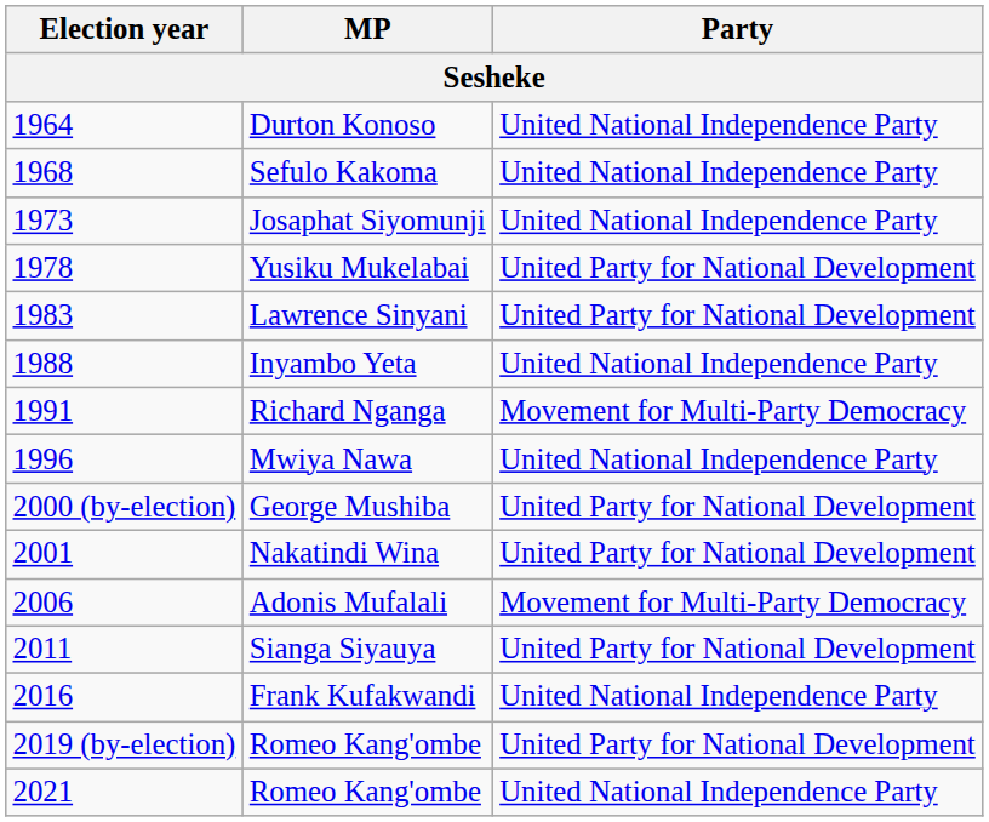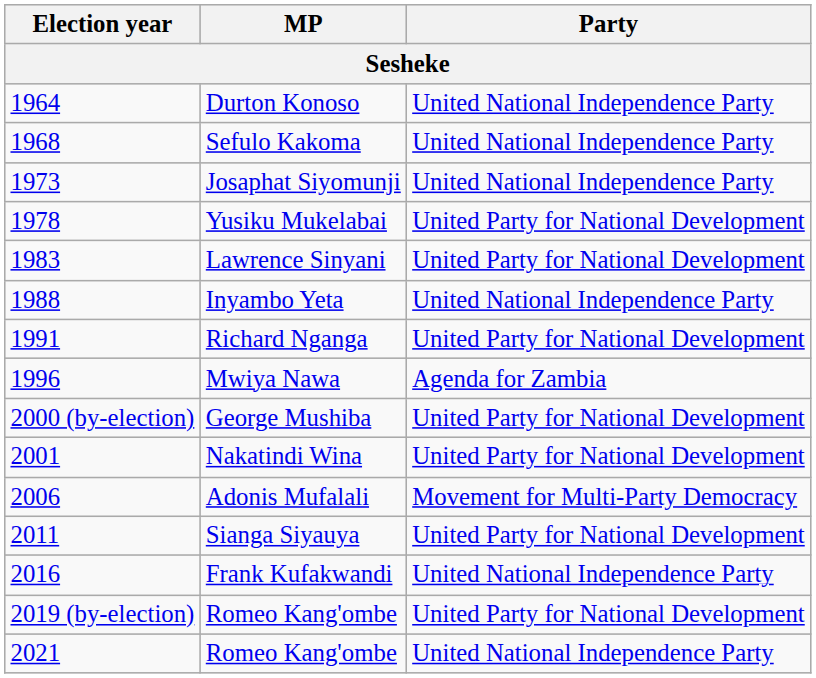 <table class="wikitable">
 <tr>
 <th>Election year</th>
 <th>MP</th>
 <th>Party</th>
 </tr>
 <tr>
 <th colspan="3">Sesheke</th>
 </tr>
 <tr>
 <td><a href='#'>1964</a></td>
 <td><a href='#'>Durton Konoso</a></td>
 <td><a href='#'>United National Independence Party</a></td>
 </tr>
 <tr>
 <td><a href='#'>1968</a></td>
 <td><a href='#'>Sefulo Kakoma</a></td>
 <td><a href='#'>United National Independence Party</a></td>
 </tr>
 <tr>
 <td><a href='#'>1973</a></td>
 <td><a href='#'>Josaphat Siyomunji</a></td>
 <td><a href='#'>United National Independence Party</a></td>
 </tr>
 <tr>
 <td><a href='#'>1978</a></td>
 <td><a href='#'>Yusiku Mukelabai</a></td>
 <td><a href='#'>United Party for National Development</a></td>
 </tr>
 <tr>
 <td><a href='#'>1983</a></td>
 <td><a href='#'>Lawrence Sinyani</a></td>
 <td><a href='#'>United Party for National Development</a></td>
 </tr>
 <tr>
 <td><a href='#'>1988</a></td>
 <td><a href='#'>Inyambo Yeta</a></td>
 <td><a href='#'>United National Independence Party</a></td>
 </tr>
 <tr>
 <td><a href='#'>1991</a></td>
 <td><a href='#'>Richard Nganga</a></td>
-<td><a href='#'>Movement for Multi-Party Democracy</a></td>
+<td><a href='#'>United Party for National Development</a></td>
 </tr>
 <tr>
 <td><a href='#'>1996</a></td>
 <td><a href='#'>Mwiya Nawa</a></td>
-<td><a href='#'>United National Independence Party</a></td>
+<td><a href='#'>Agenda for Zambia</a></td>
 </tr>
 <tr>
 <td><a href='#'>2000 (by-election)</a></td>
 <td><a href='#'>George Mushiba</a></td>
 <td><a href='#'>United Party for National Development</a></td>
 </tr>
 <tr>
 <td><a href='#'>2001</a></td>
 <td><a href='#'>Nakatindi Wina</a></td>
 <td><a href='#'>United Party for National Development</a></td>
 </tr>
 <tr>
 <td><a href='#'>2006</a></td>
 <td><a href='#'>Adonis Mufalali</a></td>
 <td><a href='#'>Movement for Multi-Party Democracy</a></td>
 </tr>
 <tr>
 <td><a href='#'>2011</a></td>
 <td><a href='#'>Sianga Siyauya</a></td>
 <td><a href='#'>United Party for National Development</a></td>
 </tr>
 <tr>
 <td><a href='#'>2016</a></td>
 <td><a href='#'>Frank Kufakwandi</a></td>
 <td><a href='#'>United National Independence Party</a></td>
 </tr>
 <tr>
 <td><a href='#'>2019 (by-election)</a></td>
 <td><a href='#'>Romeo Kang'ombe</a></td>
 <td><a href='#'>United Party for National Development</a></td>
 </tr>
 <tr>
 <td><a href='#'>2021</a></td>
 <td><a href='#'>Romeo Kang'ombe</a></td>
 <td><a href='#'>United National Independence Party</a></td>
 </tr>
 </table>
